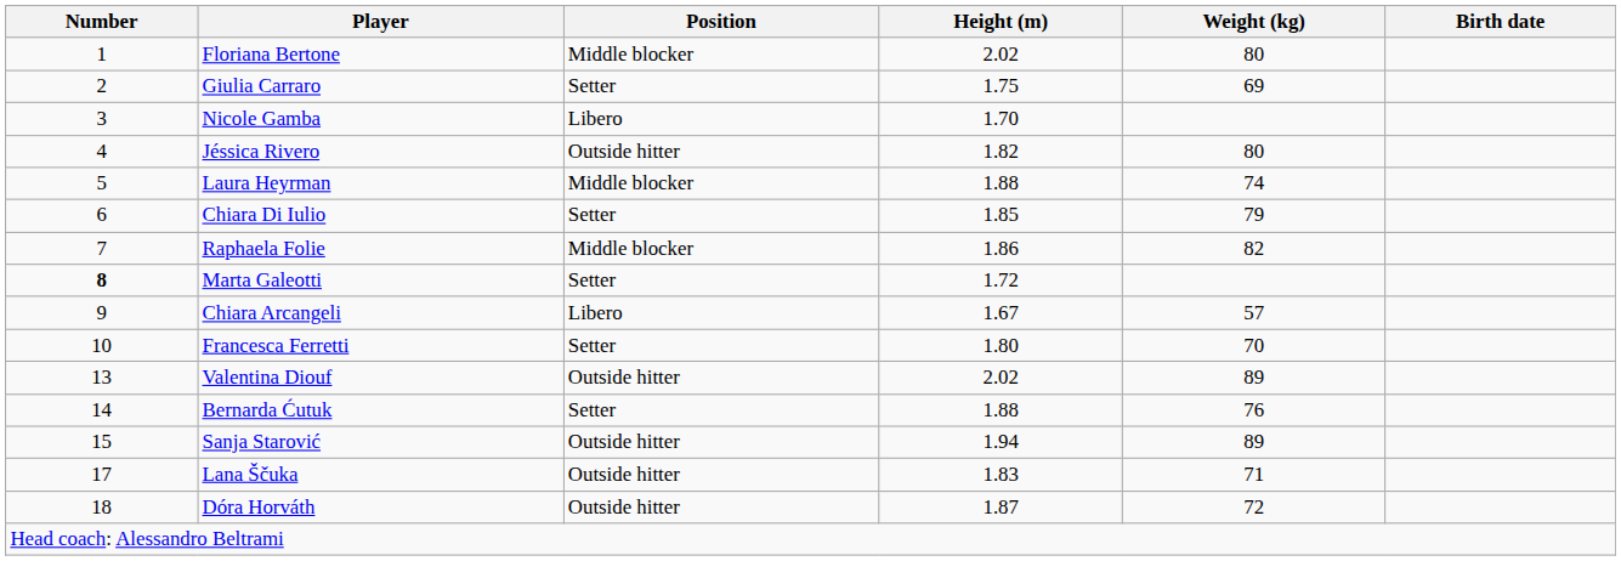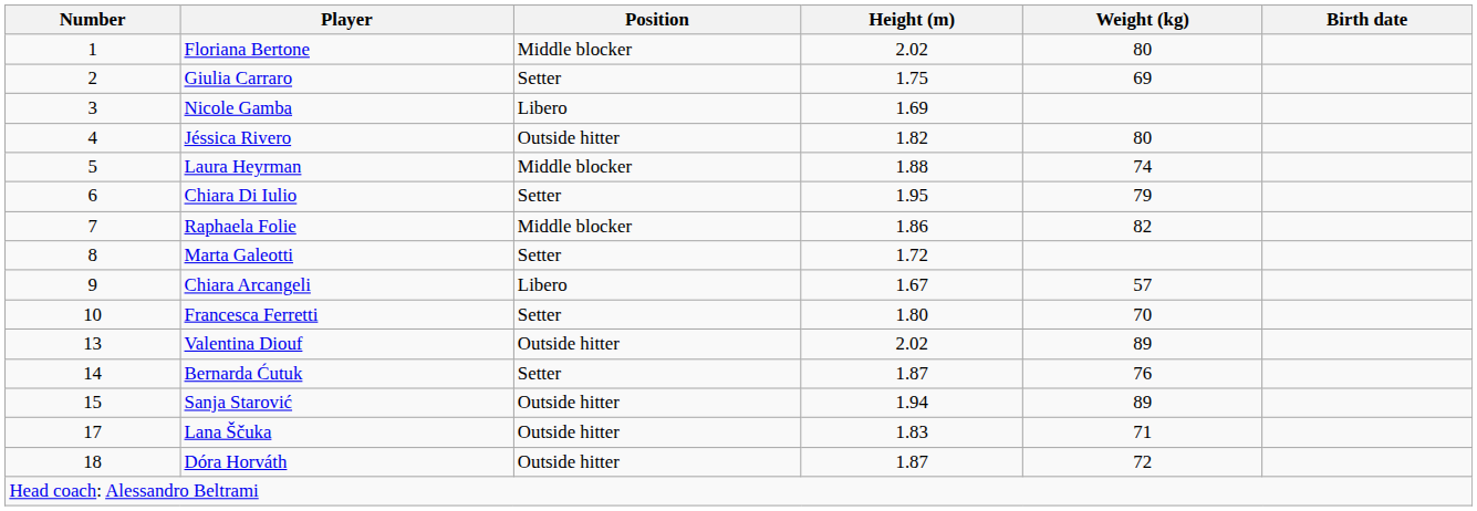 <table class="wikitable" style="width:100%;">
 <tr>
 <th>Number</th>
 <th>Player</th>
 <th>Position</th>
 <th>Height (m)</th>
 <th>Weight (kg)</th>
 <th>Birth date</th>
 </tr>
 <tr>
 <td align=center>1</td>
 <td> <a href='#'>Floriana Bertone</a></td>
 <td>Middle blocker</td>
 <td align=center>2.02</td>
 <td align=center>80</td>
 <td></td>
 </tr>
 <tr>
 <td align=center>2</td>
 <td> <a href='#'>Giulia Carraro</a></td>
 <td>Setter</td>
 <td align=center>1.75</td>
 <td align=center>69</td>
 <td></td>
 </tr>
 <tr>
 <td align=center>3</td>
 <td> <a href='#'>Nicole Gamba</a></td>
 <td>Libero</td>
-<td align=center>1.70</td>
+<td align=center>1.69</td>
 <td align=center></td>
 <td></td>
 </tr>
 <tr>
 <td align=center>4</td>
 <td> <a href='#'>Jéssica Rivero</a></td>
 <td>Outside hitter</td>
 <td align=center>1.82</td>
 <td align=center>80</td>
 <td></td>
 </tr>
 <tr>
 <td align=center>5</td>
 <td> <a href='#'>Laura Heyrman</a></td>
 <td>Middle blocker</td>
 <td align=center>1.88</td>
 <td align=center>74</td>
 <td></td>
 </tr>
 <tr>
 <td align=center>6</td>
 <td> <a href='#'>Chiara Di Iulio</a></td>
 <td>Setter</td>
-<td align=center>1.85</td>
+<td align=center>1.95</td>
 <td align=center>79</td>
 <td></td>
 </tr>
 <tr>
 <td align=center>7</td>
 <td> <a href='#'>Raphaela Folie</a></td>
 <td>Middle blocker</td>
 <td align=center>1.86</td>
 <td align=center>82</td>
 <td></td>
 </tr>
 <tr>
-<td align=center><strong>8</strong></td>
+<td align=center>8</td>
 <td> <a href='#'>Marta Galeotti</a></td>
 <td>Setter</td>
 <td align=center>1.72</td>
 <td align=center></td>
 <td></td>
 </tr>
 <tr>
 <td align=center>9</td>
 <td> <a href='#'>Chiara Arcangeli</a></td>
 <td>Libero</td>
 <td align=center>1.67</td>
 <td align=center>57</td>
 <td></td>
 </tr>
 <tr>
 <td align=center>10</td>
 <td> <a href='#'>Francesca Ferretti</a></td>
 <td>Setter</td>
 <td align=center>1.80</td>
 <td align=center>70</td>
 <td></td>
 </tr>
 <tr>
 <td align=center>13</td>
 <td> <a href='#'>Valentina Diouf</a></td>
 <td>Outside hitter</td>
 <td align=center>2.02</td>
 <td align=center>89</td>
 <td></td>
 </tr>
 <tr>
 <td align=center>14</td>
 <td> <a href='#'>Bernarda Ćutuk</a></td>
 <td>Setter</td>
-<td align=center>1.88</td>
+<td align=center>1.87</td>
 <td align=center>76</td>
 <td></td>
 </tr>
 <tr>
 <td align=center>15</td>
 <td> <a href='#'>Sanja Starović</a></td>
 <td>Outside hitter</td>
 <td align=center>1.94</td>
 <td align=center>89</td>
 <td></td>
 </tr>
 <tr>
 <td align=center>17</td>
 <td> <a href='#'>Lana Ščuka</a></td>
 <td>Outside hitter</td>
 <td align=center>1.83</td>
 <td align=center>71</td>
 <td></td>
 </tr>
 <tr>
 <td align=center>18</td>
 <td> <a href='#'>Dóra Horváth</a></td>
 <td>Outside hitter</td>
 <td align=center>1.87</td>
 <td align=center>72</td>
 <td></td>
 </tr>
 <tr>
 <td colspan=6><a href='#'>Head coach</a>:  <a href='#'>Alessandro Beltrami</a></td>
 </tr>
 </table>
